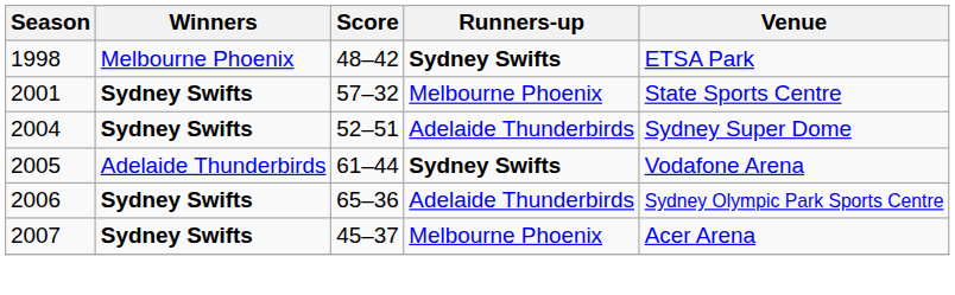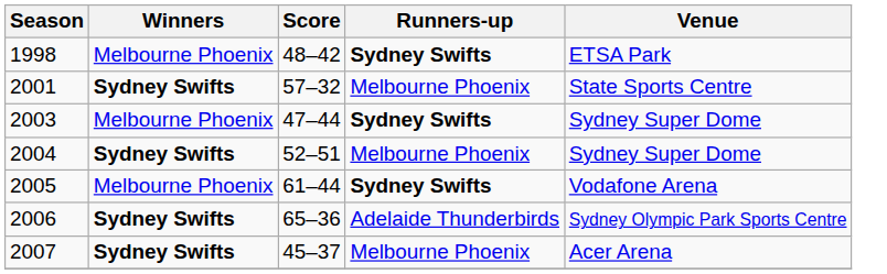 <table class="wikitable collapsible">
 <tr>
 <th>Season</th>
 <th>Winners</th>
 <th>Score</th>
 <th>Runners-up</th>
 <th>Venue</th>
 </tr>
 <tr>
 <td>1998</td>
 <td><a href='#'>Melbourne Phoenix</a></td>
 <td>48–42</td>
 <td><strong>Sydney Swifts</strong></td>
 <td><a href='#'>ETSA Park</a></td>
 </tr>
 <tr>
 <td>2001</td>
 <td><strong>Sydney Swifts</strong></td>
 <td>57–32</td>
 <td><a href='#'>Melbourne Phoenix</a></td>
 <td><a href='#'>State Sports Centre</a></td>
 </tr>
 <tr>
+<td>2003</td>
+<td><a href='#'>Melbourne Phoenix</a></td>
+<td>47–44</td>
+<td><strong>Sydney Swifts</strong></td>
+<td><a href='#'>Sydney Super Dome</a></td>
+</tr>
+<tr>
 <td>2004</td>
 <td><strong>Sydney Swifts</strong></td>
 <td>52–51</td>
-<td><a href='#'>Adelaide Thunderbirds</a></td>
+<td><a href='#'>Melbourne Phoenix</a></td>
 <td><a href='#'>Sydney Super Dome</a></td>
 </tr>
 <tr>
 <td>2005</td>
-<td><a href='#'>Adelaide Thunderbirds</a></td>
+<td><a href='#'>Melbourne Phoenix</a></td>
 <td>61–44</td>
 <td><strong>Sydney Swifts</strong></td>
 <td><a href='#'>Vodafone Arena</a></td>
 </tr>
 <tr>
 <td>2006</td>
 <td><strong>Sydney Swifts</strong></td>
 <td>65–36</td>
 <td><a href='#'>Adelaide Thunderbirds</a></td>
 <td><small><a href='#'>Sydney Olympic Park Sports Centre</a></small></td>
 </tr>
 <tr>
 <td>2007</td>
 <td><strong>Sydney Swifts</strong></td>
 <td>45–37</td>
 <td><a href='#'>Melbourne Phoenix</a></td>
 <td><a href='#'>Acer Arena</a></td>
 </tr>
 <tr>
 </tr>
 </table>
